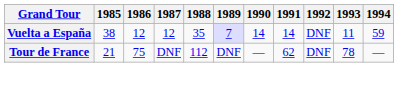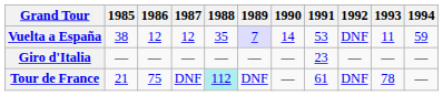 <table class="wikitable plainrowheaders">
 <tr>
 <th scope="col"><a href='#'>Grand Tour</a></th>
 <th scope="col">1985</th>
 <th scope="col">1986</th>
 <th scope="col">1987</th>
 <th scope="col">1988</th>
 <th scope="col">1989</th>
 <th scope="col">1990</th>
 <th scope="col">1991</th>
 <th scope="col">1992</th>
 <th scope="col">1993</th>
 <th scope="col">1994</th>
 </tr>
 <tr style="text-align:center;">
 <th scope="row"> <a href='#'>Vuelta a España</a></th>
 <td><a href='#'>38</a></td>
 <td><a href='#'>12</a></td>
 <td><a href='#'>12</a></td>
 <td><a href='#'>35</a></td>
 <td style="background:#ddddff;"><a href='#'>7</a></td>
 <td><a href='#'>14</a></td>
-<td><a href='#'>14</a></td>
+<td><a href='#'>53</a></td>
 <td><a href='#'>DNF</a></td>
 <td><a href='#'>11</a></td>
 <td><a href='#'>59</a></td>
+</tr>
+<tr style="text-align:center;">
+<th scope="row"> <a href='#'>Giro d'Italia</a></th>
+<td>—</td>
+<td>—</td>
+<td>—</td>
+<td>—</td>
+<td>—</td>
+<td>—</td>
+<td><a href='#'>23</a></td>
+<td>—</td>
+<td>—</td>
+<td>—</td>
 </tr>
 <tr style="text-align:center;">
 <th scope="row">  <a href='#'>Tour de France</a></th>
 <td><a href='#'>21</a></td>
 <td><a href='#'>75</a></td>
 <td><a href='#'>DNF</a></td>
-<td><a href='#'>112</a></td>
+<td style="background: paleturquoise;"><a href='#'>112</a></td>
 <td><a href='#'>DNF</a></td>
 <td>—</td>
-<td><a href='#'>62</a></td>
+<td><a href='#'>61</a></td>
 <td><a href='#'>DNF</a></td>
 <td><a href='#'>78</a></td>
 <td>—</td>
 </tr>
 </table>
